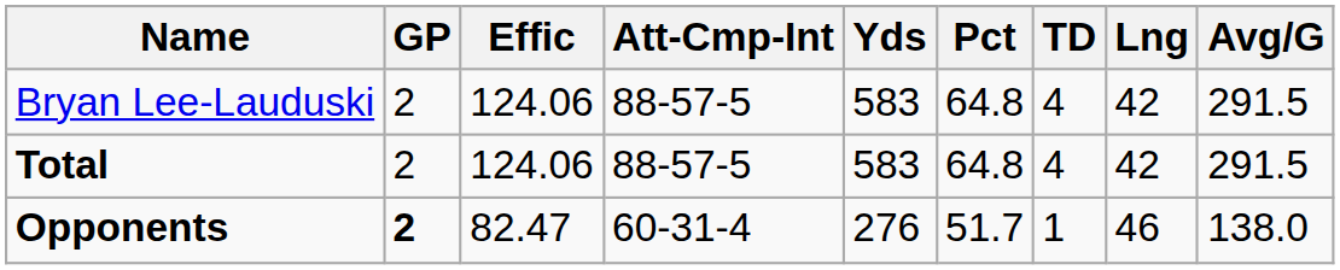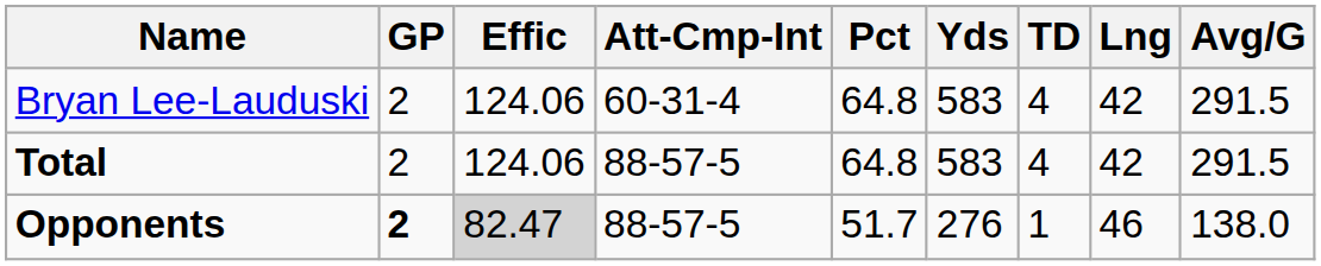 <table class="wikitable" style="white-space:nowrap;">
 <tr>
 <th>Name</th>
 <th>GP</th>
 <th>Effic</th>
 <th>Att-Cmp-Int</th>
+<th>Pct</th>
 <th>Yds</th>
-<th>Pct</th>
 <th>TD</th>
 <th>Lng</th>
 <th>Avg/G</th>
 </tr>
 <tr>
 <td><a href='#'>Bryan Lee-Lauduski</a></td>
 <td>2</td>
 <td>124.06</td>
-<td>88-57-5</td>
+<td>60-31-4</td>
+<td>64.8</td>
 <td>583</td>
-<td>64.8</td>
 <td>4</td>
 <td>42</td>
 <td>291.5</td>
 </tr>
 <tr>
 <td><strong>Total</strong></td>
 <td>2</td>
 <td>124.06</td>
 <td>88-57-5</td>
+<td>64.8</td>
 <td>583</td>
-<td>64.8</td>
 <td>4</td>
 <td>42</td>
 <td>291.5</td>
 </tr>
 <tr>
 <td><strong>Opponents</strong></td>
 <td><strong>2</strong></td>
-<td>82.47</td>
-<td>60-31-4</td>
+<td style="background: lightgrey;">82.47</td>
+<td>88-57-5</td>
+<td>51.7</td>
 <td>276</td>
-<td>51.7</td>
 <td>1</td>
 <td>46</td>
 <td>138.0</td>
 </tr>
 </table>
